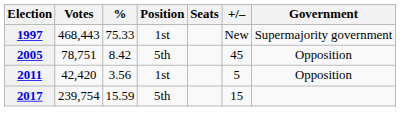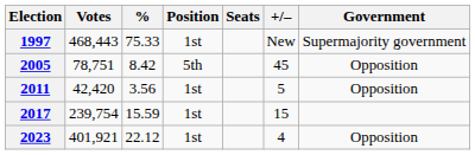 <table class="wikitable" style="text-align:center">
 <tr>
 <th>Election</th>
 <th scope="col">Votes</th>
 <th scope="col">%</th>
 <th>Position</th>
 <th scope="col">Seats</th>
 <th>+/–</th>
 <th>Government</th>
 </tr>
 <tr>
 <th><a href='#'>1997</a></th>
 <td>468,443</td>
 <td>75.33</td>
 <td> 1st</td>
 <td></td>
 <td>New</td>
 <td> Supermajority government</td>
 </tr>
 <tr>
 <th><a href='#'>2005</a></th>
 <td>78,751</td>
 <td>8.42</td>
 <td> 5th</td>
 <td></td>
 <td> 45</td>
 <td> Opposition</td>
 </tr>
 <tr>
 <th><a href='#'>2011</a></th>
 <td>42,420</td>
 <td>3.56</td>
 <td> 1st</td>
 <td></td>
 <td> 5</td>
 <td> Opposition</td>
 </tr>
 <tr>
 <th><a href='#'>2017</a></th>
 <td>239,754<br></td>
 <td>15.59</td>
-<td> 5th</td>
+<td> 1st</td>
 <td></td>
 <td> 15</td>
 <td></td>
 </tr>
+<tr>
+<th><a href='#'>2023</a></th>
+<td>401,921<br></td>
+<td>22.12</td>
+<td> 1st</td>
+<td></td>
+<td> 4</td>
+<td> Opposition</td>
+</tr>
 </table>
